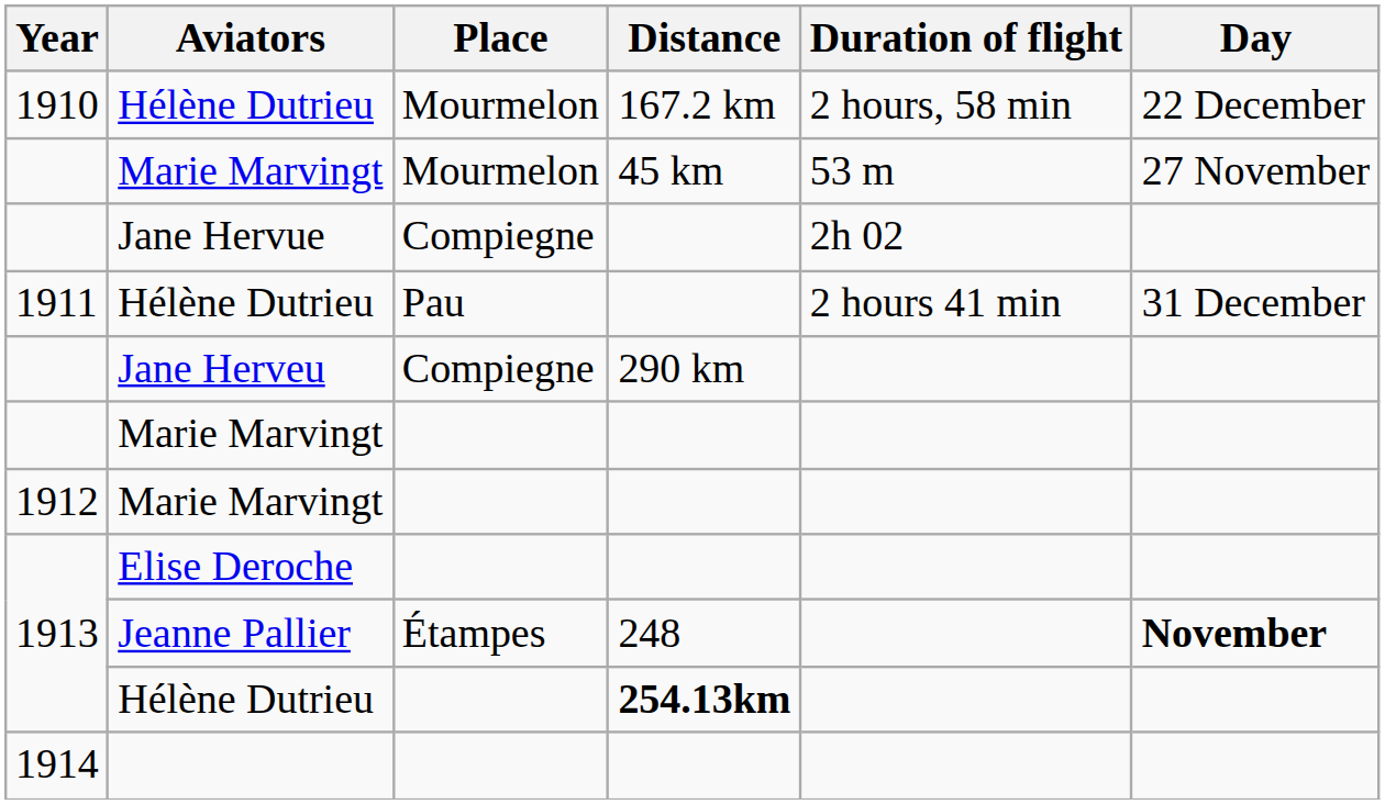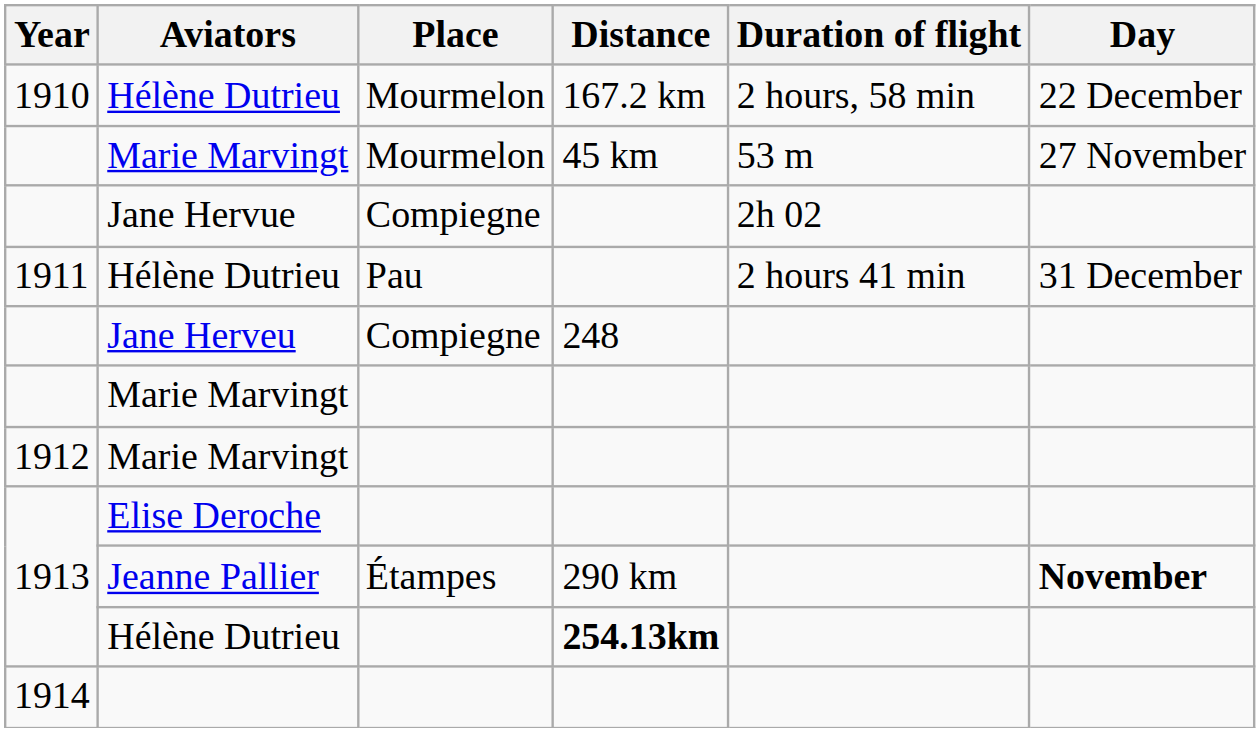 <table class="wikitable">
 <tr>
 <th>Year</th>
 <th>Aviators</th>
 <th>Place</th>
 <th>Distance</th>
 <th>Duration of flight</th>
 <th>Day</th>
 </tr>
 <tr valign="top">
 <td>1910</td>
 <td><a href='#'>Hélène Dutrieu</a></td>
 <td>Mourmelon</td>
 <td>167.2 km</td>
 <td>2 hours, 58 min</td>
 <td>22 December</td>
 </tr>
 <tr>
 <td></td>
 <td><a href='#'>Marie Marvingt</a></td>
 <td>Mourmelon</td>
 <td>45 km</td>
 <td>53 m</td>
 <td>27 November</td>
 </tr>
 <tr>
 <td></td>
 <td>Jane Hervue</td>
 <td>Compiegne</td>
 <td></td>
 <td>2h 02</td>
 <td></td>
 </tr>
 <tr>
 <td>1911</td>
 <td>Hélène Dutrieu</td>
 <td>Pau</td>
 <td></td>
 <td>2 hours 41 min</td>
 <td>31 December</td>
 </tr>
 <tr>
 <td></td>
 <td><a href='#'>Jane Herveu</a></td>
 <td>Compiegne</td>
-<td>290 km</td>
+<td>248</td>
 <td></td>
 <td></td>
 </tr>
 <tr>
 <td></td>
 <td>Marie Marvingt</td>
 <td></td>
 <td></td>
 <td></td>
 <td></td>
 </tr>
 <tr>
 <td>1912</td>
 <td>Marie Marvingt</td>
 <td></td>
 <td></td>
 <td></td>
 <td></td>
 </tr>
 <tr>
 <td rowspan="3">1913</td>
 <td><a href='#'>Elise Deroche</a></td>
 <td></td>
 <td></td>
 <td></td>
 <td></td>
 </tr>
 <tr>
 <td><a href='#'>Jeanne Pallier</a></td>
 <td>Étampes</td>
-<td>248</td>
+<td>290 km</td>
 <td></td>
 <td><strong>November</strong></td>
 </tr>
 <tr>
 <td>Hélène Dutrieu</td>
 <td></td>
 <td><strong>254.13km</strong></td>
 <td></td>
 <td></td>
 </tr>
 <tr>
 <td>1914</td>
 <td></td>
 <td></td>
 <td></td>
 <td></td>
 <td></td>
 </tr>
 </table>
